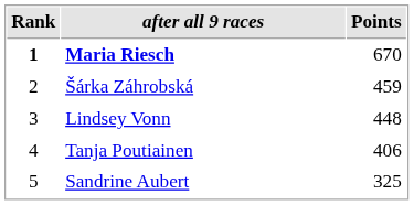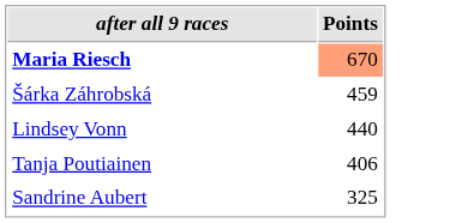 <table cellspacing="1" cellpadding="3" style="border:1px solid #AAAAAA;font-size:86%">
 <tr bgcolor="#E4E4E4">
-<th style="border-bottom:1px solid #AAAAAA" width=10>Rank</th>
 <th style="border-bottom:1px solid #AAAAAA" width=200><strong><em>after all 9 races</em></strong></th>
 <th style="border-bottom:1px solid #AAAAAA" width=20>Points</th>
 </tr>
 <tr>
-<td align="center"><strong>1</strong></td>
 <td> <strong><a href='#'>Maria Riesch</a></strong></td>
-<td align="right">670</td>
+<td align="right" style="background: lightsalmon;">670</td>
 </tr>
 <tr>
-<td align="center">2</td>
 <td> <a href='#'>Šárka Záhrobská</a></td>
 <td align="right">459</td>
 </tr>
 <tr>
-<td align="center">3</td>
 <td> <a href='#'>Lindsey Vonn</a></td>
-<td align="right">448</td>
+<td align="right">440</td>
 </tr>
 <tr>
-<td align="center">4</td>
 <td> <a href='#'>Tanja Poutiainen</a></td>
 <td align="right">406</td>
 </tr>
 <tr>
-<td align="center">5</td>
 <td> <a href='#'>Sandrine Aubert</a></td>
 <td align="right">325</td>
 </tr>
 </table>
